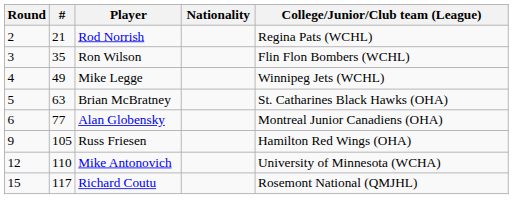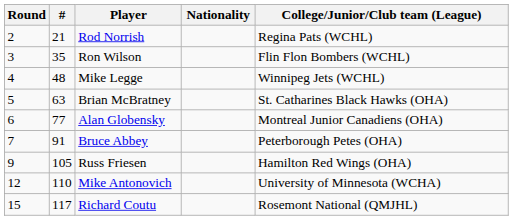 <table class="wikitable">
 <tr align="center">
 <th bgcolor="#DDDDFF" width="4.0%">Round</th>
 <th bgcolor="#DDDDFF" width="4.0%">#</th>
 <th bgcolor="#DDDDFF" width="21.0%">Player</th>
 <th bgcolor="#DDDDFF" width="14.5%">Nationality</th>
 <th bgcolor="#DDDDFF" width="50.0%">College/Junior/Club team (League)</th>
 </tr>
 <tr>
 <td>2</td>
 <td>21</td>
 <td><a href='#'>Rod Norrish</a></td>
 <td></td>
 <td>Regina Pats (WCHL)</td>
 </tr>
 <tr>
 <td>3</td>
 <td>35</td>
 <td>Ron Wilson</td>
 <td></td>
 <td>Flin Flon Bombers (WCHL)</td>
 </tr>
 <tr>
 <td>4</td>
-<td>49</td>
+<td>48</td>
 <td>Mike Legge</td>
 <td></td>
 <td>Winnipeg Jets (WCHL)</td>
 </tr>
 <tr>
 <td>5</td>
 <td>63</td>
 <td>Brian McBratney</td>
 <td></td>
 <td>St. Catharines Black Hawks (OHA)</td>
 </tr>
 <tr>
 <td>6</td>
 <td>77</td>
 <td><a href='#'>Alan Globensky</a></td>
 <td></td>
 <td>Montreal Junior Canadiens (OHA)</td>
+</tr>
+<tr>
+<td>7</td>
+<td>91</td>
+<td><a href='#'>Bruce Abbey</a></td>
+<td></td>
+<td>Peterborough Petes (OHA)</td>
 </tr>
 <tr>
 <td>9</td>
 <td>105</td>
 <td>Russ Friesen</td>
 <td></td>
 <td>Hamilton Red Wings (OHA)</td>
 </tr>
 <tr>
 <td>12</td>
 <td>110</td>
 <td><a href='#'>Mike Antonovich</a></td>
 <td></td>
 <td>University of Minnesota (WCHA)</td>
 </tr>
 <tr>
 <td>15</td>
 <td>117</td>
 <td><a href='#'>Richard Coutu</a></td>
 <td></td>
 <td>Rosemont National (QMJHL)</td>
 </tr>
 </table>
